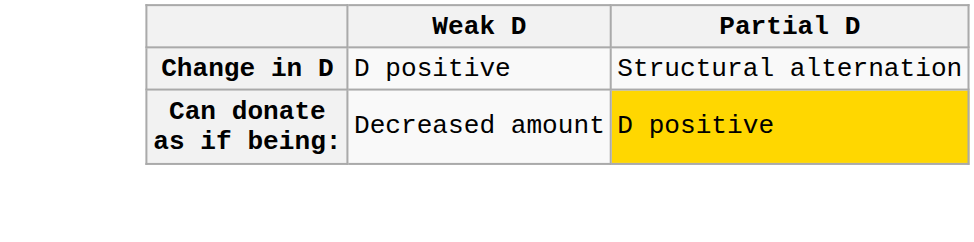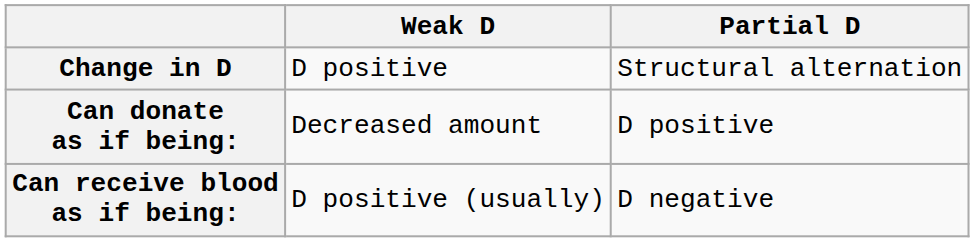 <table class=wikitable align=right>
 <tr>
 <th></th>
 <th>Weak D</th>
 <th>Partial D</th>
 </tr>
 <tr>
 <th>Change in D</th>
 <td>D positive</td>
 <td>Structural alternation</td>
 </tr>
 <tr>
 <th>Can donate<br>as if being:</th>
 <td>Decreased amount</td>
-<td style="background: gold;">D positive</td>
+<td>D positive</td>
+</tr>
+<tr>
+<th>Can receive blood<br>as if being:</th>
+<td>D positive (usually)</td>
+<td>D negative</td>
 </tr>
 </table>
